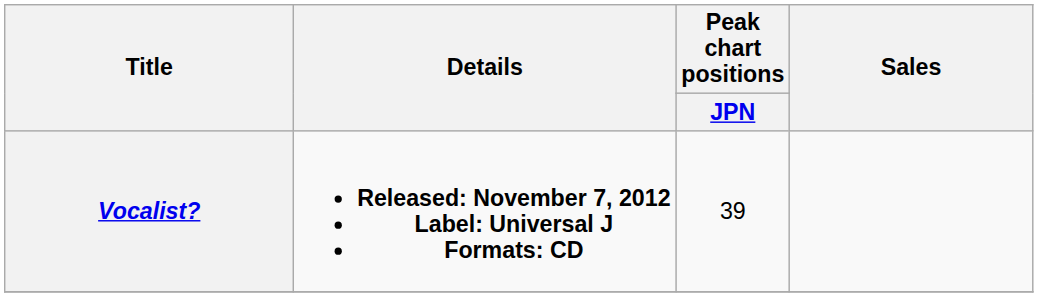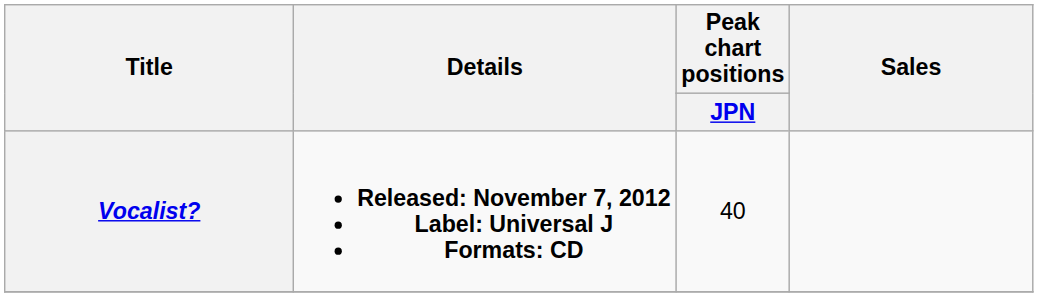 <table class="wikitable plainrowheaders" style="text-align:center;">
 <tr>
 <th rowspan="2" style="width:12em;">Title</th>
 <th rowspan="2">Details</th>
 <th colspan="1">Peak chart positions</th>
 <th rowspan="2" style="width:10em;">Sales</th>
 </tr>
 <tr>
 <th width="30"><a href='#'>JPN</a></th>
 </tr>
 <tr>
 <th scope="row"><em><a href='#'>Vocalist?</a></em></th>
 <td><strong><br><ul><li>Released: November 7, 2012</li><li>Label: Universal J</li><li>Formats: CD</li></ul></strong></td>
-<td>39</td>
+<td>40</td>
 <td></td>
 </tr>
 <tr>
 </tr>
 </table>
